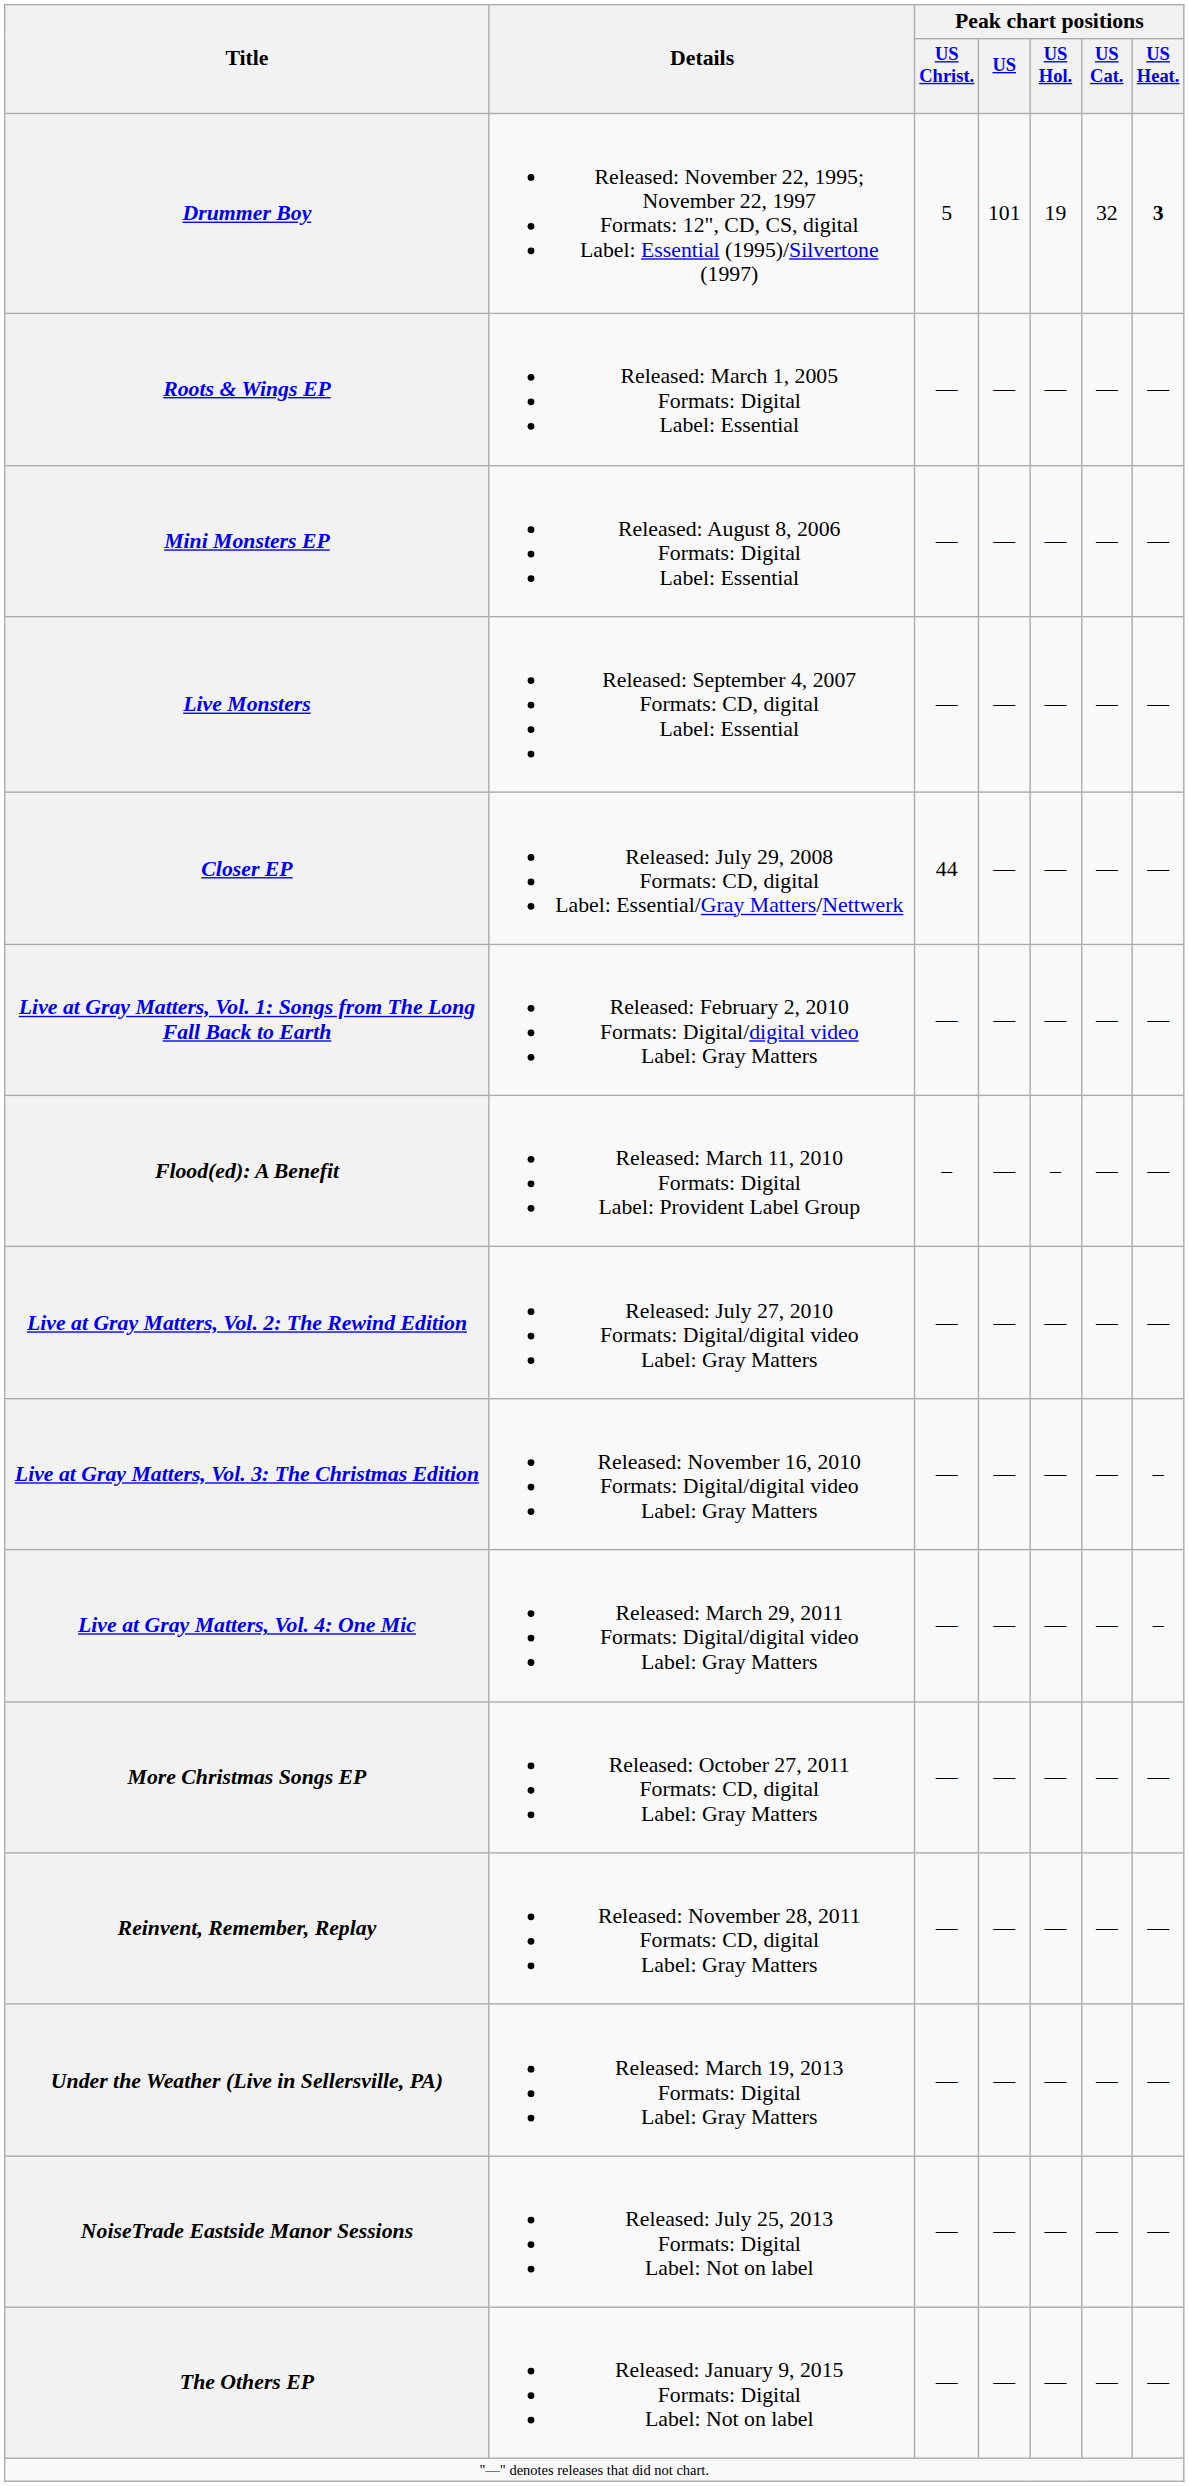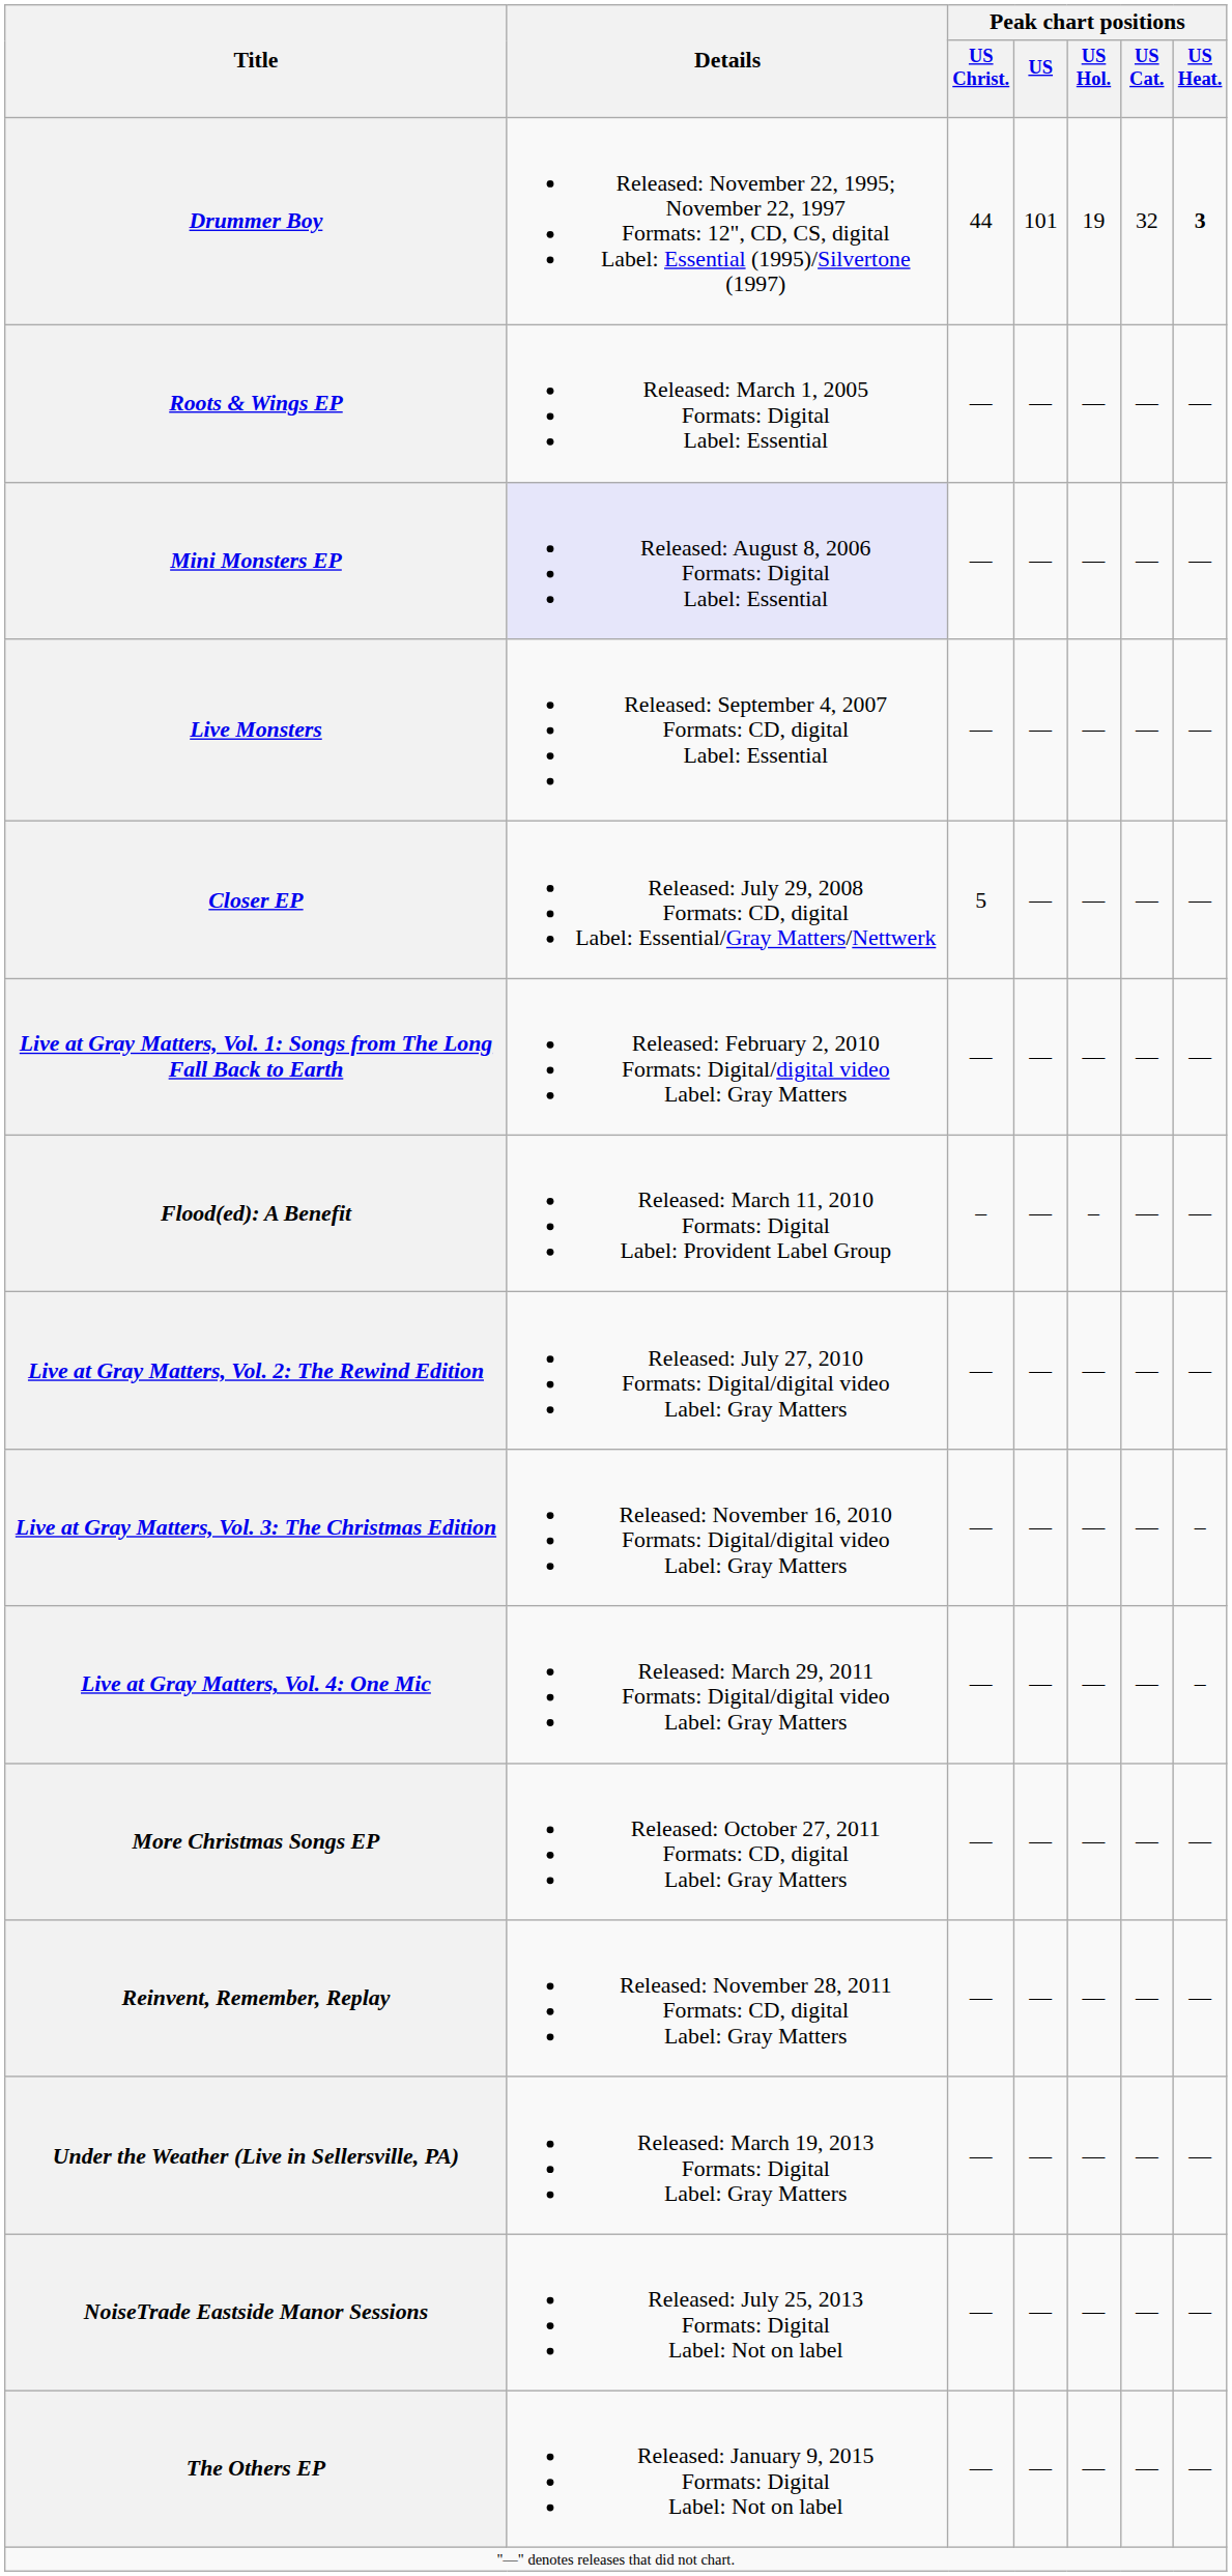 <table class="wikitable plainrowheaders" style="text-align:center;">
 <tr>
 <th scope="col" rowspan="2">Title</th>
 <th scope="col" rowspan="2">Details</th>
 <th scope="col" colspan="5">Peak chart positions</th>
 </tr>
 <tr>
 <th scope="col" style="width:2.3em;font-size:85%;"><a href='#'>US<br>Christ.</a><br><br></th>
 <th scope="col" style="width:2.3em;font-size:85%;"><a href='#'>US</a><br><br></th>
 <th scope="col" style="width:2.3em;font-size:85%;"><a href='#'>US<br>Hol.</a><br><br></th>
 <th scope="col" style="width:2.3em;font-size:85%;"><a href='#'>US<br>Cat.</a><br><br></th>
 <th scope="col" style="width:2.3em;font-size:85%;"><a href='#'>US<br>Heat.</a><br><br></th>
 </tr>
 <tr>
 <th scope="row"><em><a href='#'>Drummer Boy</a></em></th>
 <td><br><ul><li>Released: November 22, 1995; November 22, 1997</li><li>Formats: 12", CD, CS, digital</li><li>Label: <a href='#'>Essential</a> (1995)/<a href='#'>Silvertone</a> (1997)</li></ul></td>
-<td>5</td>
+<td>44</td>
 <td>101</td>
 <td>19</td>
 <td>32</td>
 <td><strong>3</strong></td>
 </tr>
 <tr>
 <th scope="row"><em><a href='#'>Roots & Wings EP</a></em></th>
 <td><br><ul><li>Released: March 1, 2005</li><li>Formats: Digital</li><li>Label: Essential</li></ul></td>
 <td>—</td>
 <td>—</td>
 <td>—</td>
 <td>—</td>
 <td>—</td>
 </tr>
 <tr>
 <th scope="row"><em><a href='#'>Mini Monsters EP</a></em></th>
-<td><br><ul><li>Released: August 8, 2006</li><li>Formats: Digital</li><li>Label: Essential</li></ul></td>
+<td style="background: lavender;"><br><ul><li>Released: August 8, 2006</li><li>Formats: Digital</li><li>Label: Essential</li></ul></td>
 <td>—</td>
 <td>—</td>
 <td>—</td>
 <td>—</td>
 <td>—</td>
 </tr>
 <tr>
 <th scope="row"><em><a href='#'>Live Monsters</a></em></th>
 <td><br><ul><li>Released: September 4, 2007</li><li>Formats: CD, digital</li><li>Label: Essential</li><li></li></ul></td>
 <td>—</td>
 <td>—</td>
 <td>—</td>
 <td>—</td>
 <td>—</td>
 </tr>
 <tr>
 <th scope="row"><em><a href='#'>Closer EP</a></em></th>
 <td><br><ul><li>Released: July 29, 2008</li><li>Formats: CD, digital</li><li>Label: Essential/<a href='#'>Gray Matters</a>/<a href='#'>Nettwerk</a></li></ul></td>
-<td>44</td>
+<td>5</td>
 <td>—</td>
 <td>—</td>
 <td>—</td>
 <td>—</td>
 </tr>
 <tr>
 <th scope="row"><em><a href='#'>Live at Gray Matters, Vol. 1: Songs from The Long Fall Back to Earth</a></em></th>
 <td><br><ul><li>Released: February 2, 2010</li><li>Formats: Digital/<a href='#'>digital video</a></li><li>Label: Gray Matters</li></ul></td>
 <td>—</td>
 <td>—</td>
 <td>—</td>
 <td>—</td>
 <td>—</td>
 </tr>
 <tr>
 <th scope="row"><em>Flood(ed): A Benefit</em></th>
 <td><br><ul><li>Released: March 11, 2010</li><li>Formats: Digital</li><li>Label: Provident Label Group</li></ul></td>
 <td>–</td>
 <td>—</td>
 <td>–</td>
 <td>—</td>
 <td>—</td>
 </tr>
 <tr>
 <th scope="row"><em><a href='#'>Live at Gray Matters, Vol. 2: The Rewind Edition</a></em></th>
 <td><br><ul><li>Released: July 27, 2010</li><li>Formats: Digital/digital video</li><li>Label: Gray Matters</li></ul></td>
 <td>—</td>
 <td>—</td>
 <td>—</td>
 <td>—</td>
 <td>—</td>
 </tr>
 <tr>
 <th scope="row"><em><a href='#'>Live at Gray Matters, Vol. 3: The Christmas Edition</a></em></th>
 <td><br><ul><li>Released: November 16, 2010</li><li>Formats: Digital/digital video</li><li>Label: Gray Matters</li></ul></td>
 <td>—</td>
 <td>—</td>
 <td>—</td>
 <td>—</td>
 <td>–</td>
 </tr>
 <tr>
 <th scope="row"><em><a href='#'>Live at Gray Matters, Vol. 4: One Mic</a></em></th>
 <td><br><ul><li>Released: March 29, 2011</li><li>Formats: Digital/digital video</li><li>Label: Gray Matters</li></ul></td>
 <td>—</td>
 <td>—</td>
 <td>—</td>
 <td>—</td>
 <td>–</td>
 </tr>
 <tr>
 <th scope="row"><em>More Christmas Songs EP</em></th>
 <td><br><ul><li>Released: October 27, 2011</li><li>Formats: CD, digital</li><li>Label: Gray Matters</li></ul></td>
 <td>—</td>
 <td>—</td>
 <td>—</td>
 <td>—</td>
 <td>—</td>
 </tr>
 <tr>
 <th scope="row"><em>Reinvent, Remember, Replay</em></th>
 <td><br><ul><li>Released: November 28, 2011</li><li>Formats: CD, digital</li><li>Label: Gray Matters</li></ul></td>
 <td>—</td>
 <td>—</td>
 <td>—</td>
 <td>—</td>
 <td>—</td>
 </tr>
 <tr>
 <th scope="row"><em>Under the Weather (Live in Sellersville, PA)</em></th>
 <td><br><ul><li>Released: March 19, 2013</li><li>Formats: Digital</li><li>Label: Gray Matters</li></ul></td>
 <td>—</td>
 <td>—</td>
 <td>—</td>
 <td>—</td>
 <td>—</td>
 </tr>
 <tr>
 <th scope="row"><em>NoiseTrade Eastside Manor Sessions</em></th>
 <td><br><ul><li>Released: July 25, 2013</li><li>Formats: Digital</li><li>Label: Not on label</li></ul></td>
 <td>—</td>
 <td>—</td>
 <td>—</td>
 <td>—</td>
 <td>—</td>
 </tr>
 <tr>
 <th scope="row"><em>The Others EP</em></th>
 <td><br><ul><li>Released: January 9, 2015</li><li>Formats: Digital</li><li>Label: Not on label</li></ul></td>
 <td>—</td>
 <td>—</td>
 <td>—</td>
 <td>—</td>
 <td>—</td>
 </tr>
 <tr>
 <td align="center" colspan="30" style="font-size: 8pt">"—" denotes releases that did not chart.</td>
 </tr>
 </table>
